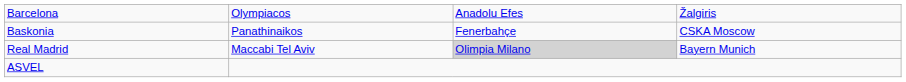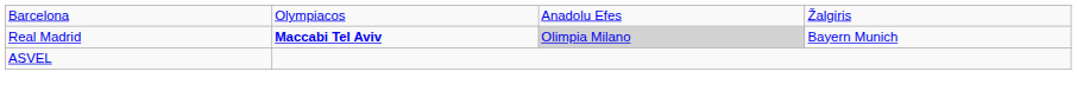 <table class="wikitable" style="table-layout:fixed;width:100%;">
 <tr>
 <td width=210> <a href='#'>Barcelona</a></td>
 <td width=210> <a href='#'>Olympiacos</a></td>
 <td width=210> <a href='#'>Anadolu Efes</a></td>
 <td width=210> <a href='#'>Žalgiris</a></td>
 </tr>
 <tr>
-<td width=210> <a href='#'>Baskonia</a></td>
-<td width=210> <a href='#'>Panathinaikos</a></td>
-<td width=210> <a href='#'>Fenerbahçe</a></td>
-<td width=210> <a href='#'>CSKA Moscow</a></td>
-</tr>
-<tr>
 <td width=210> <a href='#'>Real Madrid</a></td>
-<td width=210> <a href='#'>Maccabi Tel Aviv</a></td>
+<td width=210><strong> <a href='#'>Maccabi Tel Aviv</a></strong></td>
 <td width=210 style="background: lightgrey;"> <a href='#'>Olimpia Milano</a></td>
 <td width=210> <a href='#'>Bayern Munich</a></td>
 </tr>
 <tr>
 <td width=210> <a href='#'>ASVEL</a></td>
 </tr>
 </table>
